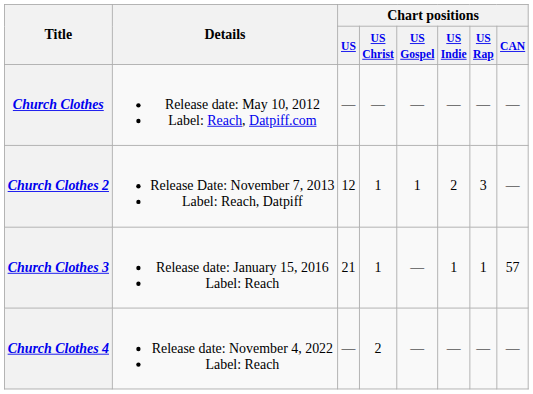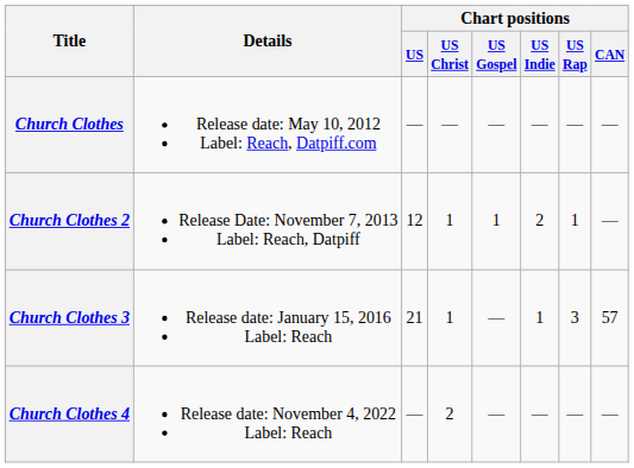 <table class="wikitable plainrowheaders" style="text-align: center">
 <tr>
 <th rowspan="2">Title</th>
 <th rowspan="2">Details</th>
 <th colspan="6">Chart positions</th>
 </tr>
 <tr>
 <th scope="col"><small><a href='#'>US</a><br></small></th>
 <th scope="col"><small><a href='#'>US<br>Christ</a><br></small></th>
 <th scope="col"><small><a href='#'>US<br>Gospel</a><br></small></th>
 <th scope="col"><small><a href='#'>US<br>Indie</a><br></small></th>
 <th scope="col"><small><a href='#'>US<br>Rap</a><br></small></th>
 <th scope="col"><small><a href='#'>CAN</a><br></small></th>
 </tr>
 <tr>
 <th scope="row"><em><a href='#'>Church Clothes</a></em></th>
 <td><br><ul><li>Release date: May 10, 2012</li><li>Label: <a href='#'>Reach</a>, <a href='#'>Datpiff.com</a></li></ul></td>
 <td>—</td>
 <td>—</td>
 <td>—</td>
 <td>—</td>
 <td>—</td>
 <td>—</td>
 </tr>
 <tr>
 <th scope="row"><em><a href='#'>Church Clothes 2</a></em></th>
 <td><br><ul><li>Release Date: November 7, 2013</li><li>Label: Reach, Datpiff</li></ul></td>
 <td>12</td>
 <td>1</td>
 <td>1</td>
 <td>2</td>
-<td>3</td>
+<td>1</td>
 <td>—</td>
 </tr>
 <tr>
 <th scope="row"><em><a href='#'>Church Clothes 3</a></em></th>
 <td><br><ul><li>Release date: January 15, 2016</li><li>Label: Reach</li></ul></td>
 <td>21</td>
 <td>1</td>
 <td>—</td>
 <td>1</td>
-<td>1</td>
+<td>3</td>
 <td>57</td>
 </tr>
 <tr>
 <th scope="row"><em><a href='#'>Church Clothes 4</a></em></th>
 <td><br><ul><li>Release date: November 4, 2022</li><li>Label: Reach</li></ul></td>
 <td>—</td>
 <td>2</td>
 <td>—</td>
 <td>—</td>
 <td>—</td>
 <td>—</td>
 </tr>
 </table>
